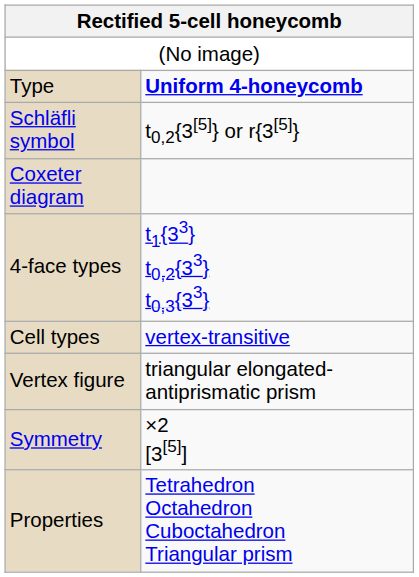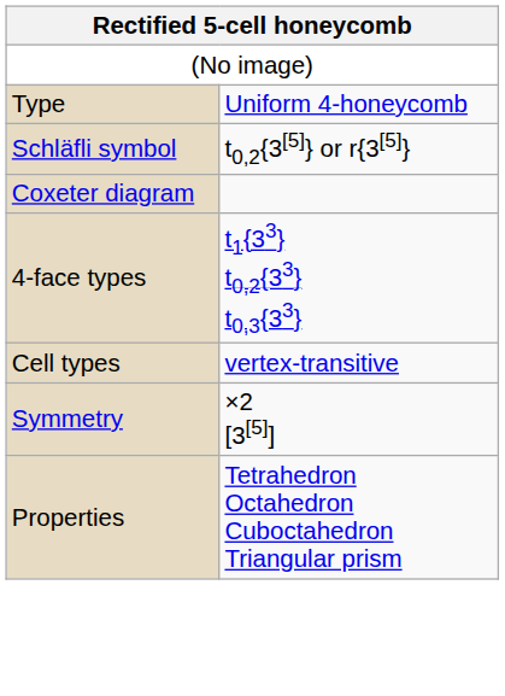 <table class="wikitable" align="right" style="margin-left:10px" width="320">
 <tr>
 <th bgcolor=#e7dcc3 colspan=2>Rectified 5-cell honeycomb</th>
 </tr>
 <tr>
 <td bgcolor=#ffffff align=center colspan=2>(No image)</td>
 </tr>
 <tr>
 <td bgcolor=#e7dcc3>Type</td>
-<td><strong><a href='#'>Uniform 4-honeycomb</a></strong></td>
+<td><a href='#'>Uniform 4-honeycomb</a></td>
 </tr>
 <tr>
 <td bgcolor=#e7dcc3><a href='#'>Schläfli symbol</a></td>
 <td>t<sub>0,2</sub>{3<sup>[5]</sup>} or r{3<sup>[5]</sup>}</td>
 </tr>
 <tr>
 <td bgcolor=#e7dcc3><a href='#'>Coxeter diagram</a></td>
 <td></td>
 </tr>
 <tr>
 <td bgcolor=#e7dcc3>4-face types</td>
 <td><a href='#'>t<sub>1</sub>{3<sup>3</sup>}</a> <br><a href='#'>t<sub>0,2</sub>{3<sup>3</sup>}</a> <br><a href='#'>t<sub>0,3</sub>{3<sup>3</sup>}</a> </td>
 </tr>
 <tr>
 <td bgcolor=#e7dcc3>Cell types</td>
 <td><a href='#'>vertex-transitive</a></td>
 </tr>
 <tr>
-<td bgcolor=#e7dcc3>Vertex figure</td>
-<td>triangular elongated-antiprismatic prism</td>
-</tr>
-<tr>
 <td bgcolor=#e7dcc3><a href='#'>Symmetry</a></td>
 <td>×2<br>[3<sup>[5]</sup>]</td>
 </tr>
 <tr>
 <td bgcolor=#e7dcc3>Properties</td>
 <td><a href='#'>Tetrahedron</a> <br><a href='#'>Octahedron</a> <br><a href='#'>Cuboctahedron</a> <br><a href='#'>Triangular prism</a> </td>
 </tr>
 </table>
